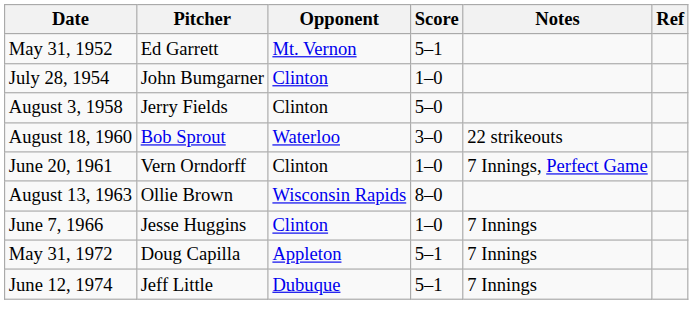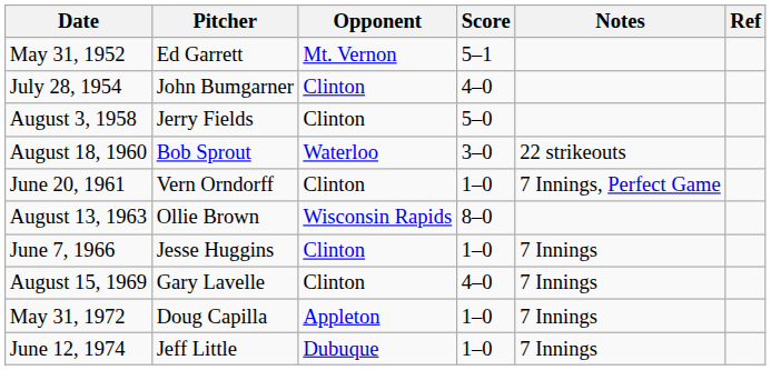 <table class="wikitable">
 <tr>
 <th>Date</th>
 <th>Pitcher</th>
 <th>Opponent</th>
 <th>Score</th>
 <th>Notes</th>
 <th>Ref</th>
 </tr>
 <tr>
 <td>May 31, 1952</td>
 <td>Ed Garrett</td>
 <td><a href='#'>Mt. Vernon</a></td>
 <td>5–1</td>
 <td></td>
 <td></td>
 </tr>
 <tr>
 <td>July 28, 1954</td>
 <td>John Bumgarner</td>
 <td><a href='#'>Clinton</a></td>
-<td>1–0</td>
+<td>4–0</td>
 <td></td>
 <td></td>
 </tr>
 <tr>
 <td>August 3, 1958</td>
 <td>Jerry Fields</td>
 <td>Clinton</td>
 <td>5–0</td>
 <td></td>
 <td></td>
 </tr>
 <tr>
 <td>August 18, 1960</td>
 <td><a href='#'>Bob Sprout</a></td>
 <td><a href='#'>Waterloo</a></td>
 <td>3–0</td>
 <td>22 strikeouts</td>
 <td></td>
 </tr>
 <tr>
 <td>June 20, 1961</td>
 <td>Vern Orndorff</td>
 <td>Clinton</td>
 <td>1–0</td>
 <td>7 Innings, <a href='#'>Perfect Game</a></td>
 <td></td>
 </tr>
 <tr>
 <td>August 13, 1963</td>
 <td>Ollie Brown</td>
 <td><a href='#'>Wisconsin Rapids</a></td>
 <td>8–0</td>
 <td></td>
 <td></td>
 </tr>
 <tr>
 <td>June 7, 1966</td>
 <td>Jesse Huggins</td>
 <td><a href='#'>Clinton</a></td>
 <td>1–0</td>
 <td>7 Innings</td>
 <td></td>
 </tr>
 <tr>
+<td>August 15, 1969</td>
+<td>Gary Lavelle</td>
+<td>Clinton</td>
+<td>4–0</td>
+<td>7 Innings</td>
+<td></td>
+</tr>
+<tr>
 <td>May 31, 1972</td>
 <td>Doug Capilla</td>
 <td><a href='#'>Appleton</a></td>
-<td>5–1</td>
+<td>1–0</td>
 <td>7 Innings</td>
 <td></td>
 </tr>
 <tr>
 <td>June 12, 1974</td>
 <td>Jeff Little</td>
 <td><a href='#'>Dubuque</a></td>
-<td>5–1</td>
+<td>1–0</td>
 <td>7 Innings</td>
 <td></td>
 </tr>
 </table>
